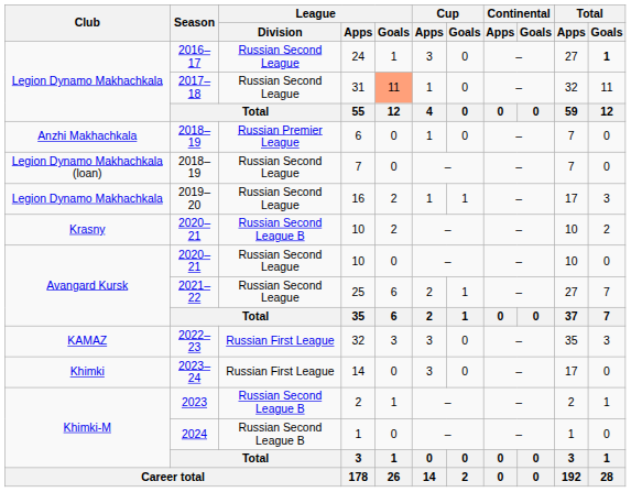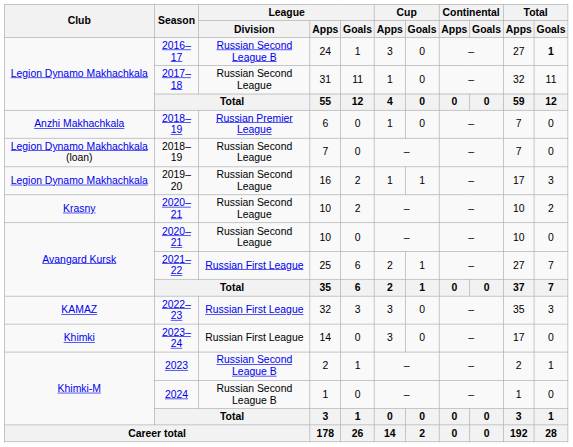 <table class="wikitable" style="text-align: center;">
 <tr>
 <th rowspan=2>Club</th>
 <th rowspan=2>Season</th>
 <th colspan=3>League</th>
 <th colspan=2>Cup</th>
 <th colspan=2>Continental</th>
 <th colspan=2>Total</th>
 </tr>
 <tr>
 <th>Division</th>
 <th>Apps</th>
 <th>Goals</th>
 <th>Apps</th>
 <th>Goals</th>
 <th>Apps</th>
 <th>Goals</th>
 <th>Apps</th>
 <th>Goals</th>
 </tr>
 <tr>
 <td rowspan="3"><a href='#'>Legion Dynamo Makhachkala</a></td>
 <td><a href='#'>2016–17</a></td>
-<td><a href='#'>Russian Second League</a></td>
+<td><a href='#'>Russian Second League B</a></td>
 <td>24</td>
 <td>1</td>
 <td>3</td>
 <td>0</td>
 <td colspan=2>–</td>
 <td>27</td>
 <td><strong>1</strong></td>
 </tr>
 <tr>
 <td><a href='#'>2017–18</a></td>
 <td>Russian Second League</td>
 <td>31</td>
-<td style="background: lightsalmon;">11</td>
+<td>11</td>
 <td>1</td>
 <td>0</td>
 <td colspan=2>–</td>
 <td>32</td>
 <td>11</td>
 </tr>
 <tr>
 <th colspan=2>Total</th>
 <th>55</th>
 <th>12</th>
 <th>4</th>
 <th>0</th>
 <th>0</th>
 <th>0</th>
 <th>59</th>
 <th>12</th>
 </tr>
 <tr>
 <td><a href='#'>Anzhi Makhachkala</a></td>
 <td><a href='#'>2018–19</a></td>
 <td><a href='#'>Russian Premier League</a></td>
 <td>6</td>
 <td>0</td>
 <td>1</td>
 <td>0</td>
 <td colspan=2>–</td>
 <td>7</td>
 <td>0</td>
 </tr>
 <tr>
 <td><a href='#'>Legion Dynamo Makhachkala</a> (loan)</td>
 <td>2018–19</td>
 <td>Russian Second League</td>
 <td>7</td>
 <td>0</td>
 <td colspan=2>–</td>
 <td colspan=2>–</td>
 <td>7</td>
 <td>0</td>
 </tr>
 <tr>
 <td><a href='#'>Legion Dynamo Makhachkala</a></td>
 <td>2019–20</td>
 <td>Russian Second League</td>
 <td>16</td>
 <td>2</td>
 <td>1</td>
 <td>1</td>
 <td colspan=2>–</td>
 <td>17</td>
 <td>3</td>
 </tr>
 <tr>
 <td><a href='#'>Krasny</a></td>
 <td><a href='#'>2020–21</a></td>
-<td><a href='#'>Russian Second League B</a></td>
+<td>Russian Second League</td>
 <td>10</td>
 <td>2</td>
 <td colspan=2>–</td>
 <td colspan=2>–</td>
 <td>10</td>
 <td>2</td>
 </tr>
 <tr>
 <td rowspan="3"><a href='#'>Avangard Kursk</a></td>
 <td><a href='#'>2020–21</a></td>
 <td>Russian Second League</td>
 <td>10</td>
 <td>0</td>
 <td colspan=2>–</td>
 <td colspan=2>–</td>
 <td>10</td>
 <td>0</td>
 </tr>
 <tr>
 <td><a href='#'>2021–22</a></td>
-<td>Russian Second League</td>
+<td><a href='#'>Russian First League</a></td>
 <td>25</td>
 <td>6</td>
 <td>2</td>
 <td>1</td>
 <td colspan=2>–</td>
 <td>27</td>
 <td>7</td>
 </tr>
 <tr>
 <th colspan=2>Total</th>
 <th>35</th>
 <th>6</th>
 <th>2</th>
 <th>1</th>
 <th>0</th>
 <th>0</th>
 <th>37</th>
 <th>7</th>
 </tr>
 <tr>
 <td><a href='#'>KAMAZ</a></td>
 <td><a href='#'>2022–23</a></td>
 <td><a href='#'>Russian First League</a></td>
 <td>32</td>
 <td>3</td>
 <td>3</td>
 <td>0</td>
 <td colspan=2>–</td>
 <td>35</td>
 <td>3</td>
 </tr>
 <tr>
 <td><a href='#'>Khimki</a></td>
 <td><a href='#'>2023–24</a></td>
 <td>Russian First League</td>
 <td>14</td>
 <td>0</td>
 <td>3</td>
 <td>0</td>
 <td colspan=2>–</td>
 <td>17</td>
 <td>0</td>
 </tr>
 <tr>
 <td rowspan="3"><a href='#'>Khimki-M</a></td>
 <td><a href='#'>2023</a></td>
 <td><a href='#'>Russian Second League B</a></td>
 <td>2</td>
 <td>1</td>
 <td colspan=2>–</td>
 <td colspan=2>–</td>
 <td>2</td>
 <td>1</td>
 </tr>
 <tr>
 <td><a href='#'>2024</a></td>
 <td>Russian Second League B</td>
 <td>1</td>
 <td>0</td>
 <td colspan=2>–</td>
 <td colspan=2>–</td>
 <td>1</td>
 <td>0</td>
 </tr>
 <tr>
 <th colspan=2>Total</th>
 <th>3</th>
 <th>1</th>
 <th>0</th>
 <th>0</th>
 <th>0</th>
 <th>0</th>
 <th>3</th>
 <th>1</th>
 </tr>
 <tr>
 <th colspan=3>Career total</th>
 <th>178</th>
 <th>26</th>
 <th>14</th>
 <th>2</th>
 <th>0</th>
 <th>0</th>
 <th>192</th>
 <th>28</th>
 </tr>
 </table>
